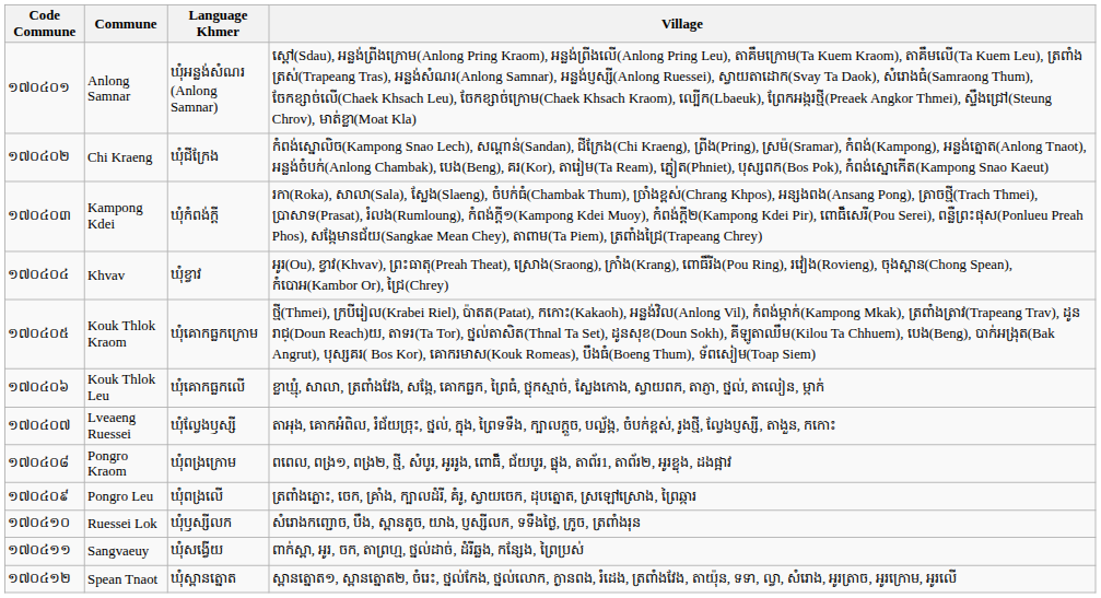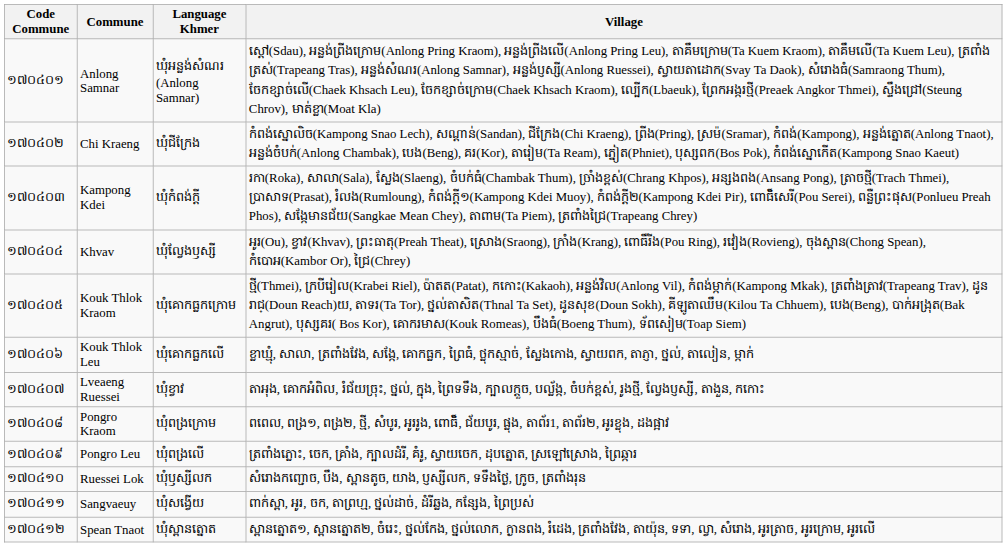 <table class="wikitable">
 <tr>
 <th>Code Commune</th>
 <th>Commune</th>
 <th>Language Khmer</th>
 <th>Village</th>
 </tr>
 <tr>
 <td>១៧០៤០១</td>
 <td>Anlong Samnar</td>
 <td>ឃុំអន្លង់សំណរ (Anlong Samnar)</td>
 <td>ស្តៅ(Sdau), អន្លង់ព្រីងក្រោម(Anlong Pring Kraom), អន្លង់ព្រីងលើ(Anlong Pring Leu), តាគឹមក្រោម(Ta Kuem Kraom), តាគឹមលើ(Ta Kuem Leu), ត្រពាំងត្រស់(Trapeang Tras), អន្លង់សំណរ(Anlong Samnar), អន្លង់ប្ញស្សី(Anlong Ruessei), ស្វាយតាដោក(Svay Ta Daok), សំរោងធំ(Samraong Thum), ចែកខ្សាច់លើ(Chaek Khsach Leu), ចែកខ្សាច់ក្រោម(Chaek Khsach Kraom), ល្បើក(Lbaeuk), ព្រែកអង្ករថ្មី(Preaek Angkor Thmei), ស្ទឹងជ្រៅ(Steung Chrov), មាត់ខ្លា(Moat Kla)</td>
 </tr>
 <tr>
 <td>១៧០៤០២</td>
 <td>Chi Kraeng</td>
 <td>ឃុំជីក្រែង</td>
 <td>កំពង់ស្នោលិច(Kampong Snao Lech), សណ្តាន់(Sandan), ជីក្រែង(Chi Kraeng), ព្រីង(Pring), ស្រម៉(Sramar), កំពង់(Kampong), អន្លង់ត្នោត(Anlong Tnaot), អន្លង់ចំបក់(Anlong Chambak), បេង(Beng), គរ(Kor), តារៀម(Ta Ream), ភ្នៀត(Phniet), បុស្សពក(Bos Pok), កំពង់ស្នោកើត(Kampong Snao Kaeut)</td>
 </tr>
 <tr>
 <td>១៧០៤០៣</td>
 <td>Kampong Kdei</td>
 <td>ឃុំកំពង់ក្តី</td>
 <td>រកា(Roka), សាលា(Sala), សែ្លង(Slaeng), ចំបក់ធំ(Chambak Thum), ច្រាំងខ្ពស់(Chrang Khpos), អន្សងពង(Ansang Pong), ត្រាចថ្មី(Trach Thmei), ប្រាសាទ(Prasat), រំលង(Rumloung), កំពង់ក្តី១(Kampong Kdei Muoy), កំពង់ក្តី២(Kampong Kdei Pir), ពោធិ៏សេរី(Pou Serei), ពន្លឺព្រះផុស(Ponlueu Preah Phos), សងែ្កមានជ័យ(Sangkae Mean Chey), តាពាម(Ta Piem), ត្រពាំងជ្រៃ(Trapeang Chrey)</td>
 </tr>
 <tr>
 <td>១៧០៤០៤</td>
 <td>Khvav</td>
-<td>ឃុំខ្វាវ</td>
+<td>ឃុំល្វែងឫស្សី</td>
 <td>អូរ(Ou), ខ្វាវ(Khvav), ព្រះធាតុ(Preah Theat), ស្រោង(Sraong), ក្រាំង(Krang), ពោធិ៍រីង(Pou Ring), រវៀង(Rovieng), ចុងស្ពាន(Chong Spean), កំបោអ(Kambor Or), ជ្រៃ(Chrey)</td>
 </tr>
 <tr>
 <td>១៧០៤០៥</td>
 <td>Kouk Thlok Kraom</td>
 <td>ឃុំគោកធ្លកក្រោម</td>
 <td>ថ្មី(Thmei), ក្របីរៀល(Krabei Riel), ប៉ាតត(Patat), កកោះ(Kakaoh), អន្លង់វិល(Anlong Vil), កំពង់ម្កាក់(Kampong Mkak), ត្រពាំងត្រាវ(Trapeang Trav), ដូនរាជ្(Doun Reach)យ, តាទរ(Ta Tor), ថ្នល់តាសិត(Thnal Ta Set), ដូនសុខ(Doun Sokh), គីឡូតាឈឹម(Kilou Ta Chhuem), បេង(Beng), បាក់អង្រុត(Bak Angrut), បុស្សគរ(	Bos Kor), គោករមាស(Kouk Romeas), បឹងធំ(Boeng Thum), ទ័ពសៀម(Toap Siem)</td>
 </tr>
 <tr>
 <td>១៧០៤០៦</td>
 <td>Kouk Thlok Leu</td>
 <td>ឃុំគោកធ្លកលើ</td>
 <td>ខ្លាឃ្មុំ, សាលា, ត្រពាំងវែង, សងែ្ក, គោកធ្លក, ព្រៃធំ, ថ្លុកស្មាច់, សែ្លងកោង, ស្វាយពក, តាភ្ញា, ថ្នល់, តាលៀន, ម្កាក់</td>
 </tr>
 <tr>
 <td>១៧០៤០៧</td>
 <td>Lveaeng Ruessei</td>
-<td>ឃុំល្វែងឫស្សី</td>
+<td>ឃុំខ្វាវ</td>
 <td>តាអុង, គោកអំពិល, រំជ័យច្រុះ, ថ្នល់, ក្នុង, ព្រៃទទឹង, ក្បាលក្តួច, បល្ល័ង្ក, ចំបក់ខ្ពស់, រូងថ្មី, លែ្វងប្ញស្សី, តាងួន, កកោះ</td>
 </tr>
 <tr>
 <td>១៧០៤០៨</td>
 <td>Pongro Kraom</td>
 <td>ឃុំពង្រក្រោម</td>
 <td>ពពេល, ពង្រ១, ពង្រ២, ថ្មី, សំបូរ, អូររូង, ពោធិ៏, ជ័យបូរ, ផ្លុង, តាព័រ1, តាព័រ២, អូរខ្លុង, ដងផ្អាវ</td>
 </tr>
 <tr>
 <td>១៧០៤០៩</td>
 <td>Pongro Leu</td>
 <td>ឃុំពង្រលើ</td>
 <td>ត្រពាំងភ្លោះ, ចេក, គ្រាំង, ក្បាលដំរី, គំរូ, ស្វាយចេក, ដុបត្នោត, ស្រឡៅស្រោង, ព្រៃឆ្ការ</td>
 </tr>
 <tr>
 <td>១៧០៤១០</td>
 <td>Ruessei Lok</td>
 <td>ឃុំឫស្សីលក</td>
 <td>សំរោងកញ្ជោច, បឹង, ស្ពានតូច, យាង, ប្ញស្សីលក, ទទឹងថៃ្ង, ក្រូច, ត្រពាំងរុន</td>
 </tr>
 <tr>
 <td>១៧០៤១១</td>
 <td>Sangvaeuy</td>
 <td>ឃុំសង្វើយ</td>
 <td>ពាក់ស្ពា, អូរ, ចក, តាព្រហ្ម, ថ្នល់ដាច់, ដំរីឆ្លង, កនែ្សង, ព្រៃប្រស់</td>
 </tr>
 <tr>
 <td>១៧០៤១២</td>
 <td>Spean Tnaot</td>
 <td>ឃុំស្ពានត្នោត</td>
 <td>ស្ពានត្នោត១, ស្ពានត្នោត២, ចំរេះ, ថ្នល់កែង, ថ្នល់លោក, ក្ងានពង, រំដេង, ត្រពាំងវែង, តាយ៉ុន, ទទា, ល្វា, សំរោង, អូរត្រាច, អូរក្រោម, អូរលើ</td>
 </tr>
 </table>
